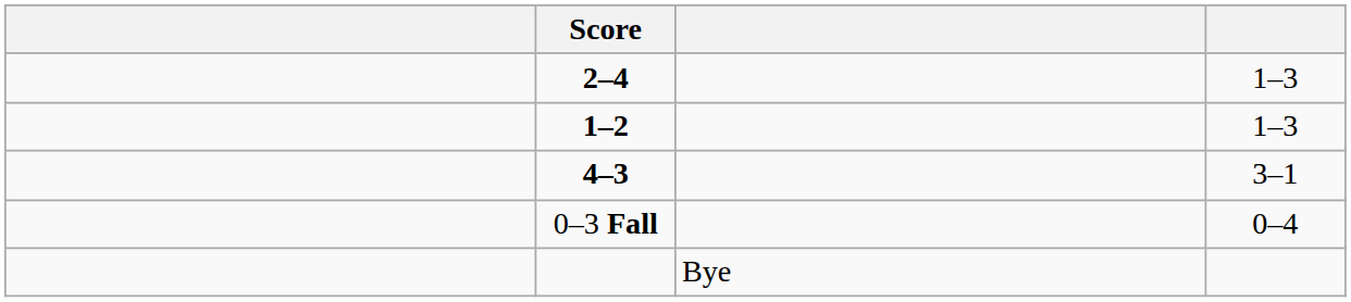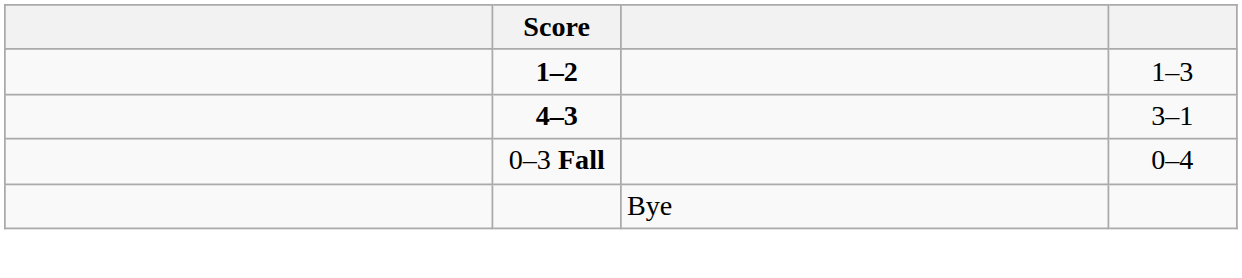 <table class="wikitable" style="text-align: center; ">
 <tr>
 <th align="right" width="270"></th>
 <th width="65">Score</th>
 <th align="left" width="270"></th>
 <th width="65"></th>
-</tr>
-<tr>
-<td align="left"></td>
-<td><strong>2–4</strong></td>
-<td align="left"><strong></strong></td>
-<td>1–3 <strong></strong></td>
 </tr>
 <tr>
 <td align="left"></td>
 <td><strong>1–2</strong></td>
 <td align="left"><strong></strong></td>
 <td>1–3 <strong></strong></td>
 </tr>
 <tr>
 <td align="left"><strong></strong></td>
 <td><strong>4–3</strong></td>
 <td align="left"></td>
 <td>3–1 <strong></strong></td>
 </tr>
 <tr>
 <td align="left"></td>
 <td>0–3 <strong>Fall</strong></td>
 <td align="left"><strong></strong></td>
 <td>0–4 <strong></strong></td>
 </tr>
 <tr>
 <td align="left"><strong></strong></td>
 <td></td>
 <td align="left">Bye</td>
 <td></td>
 </tr>
 </table>
